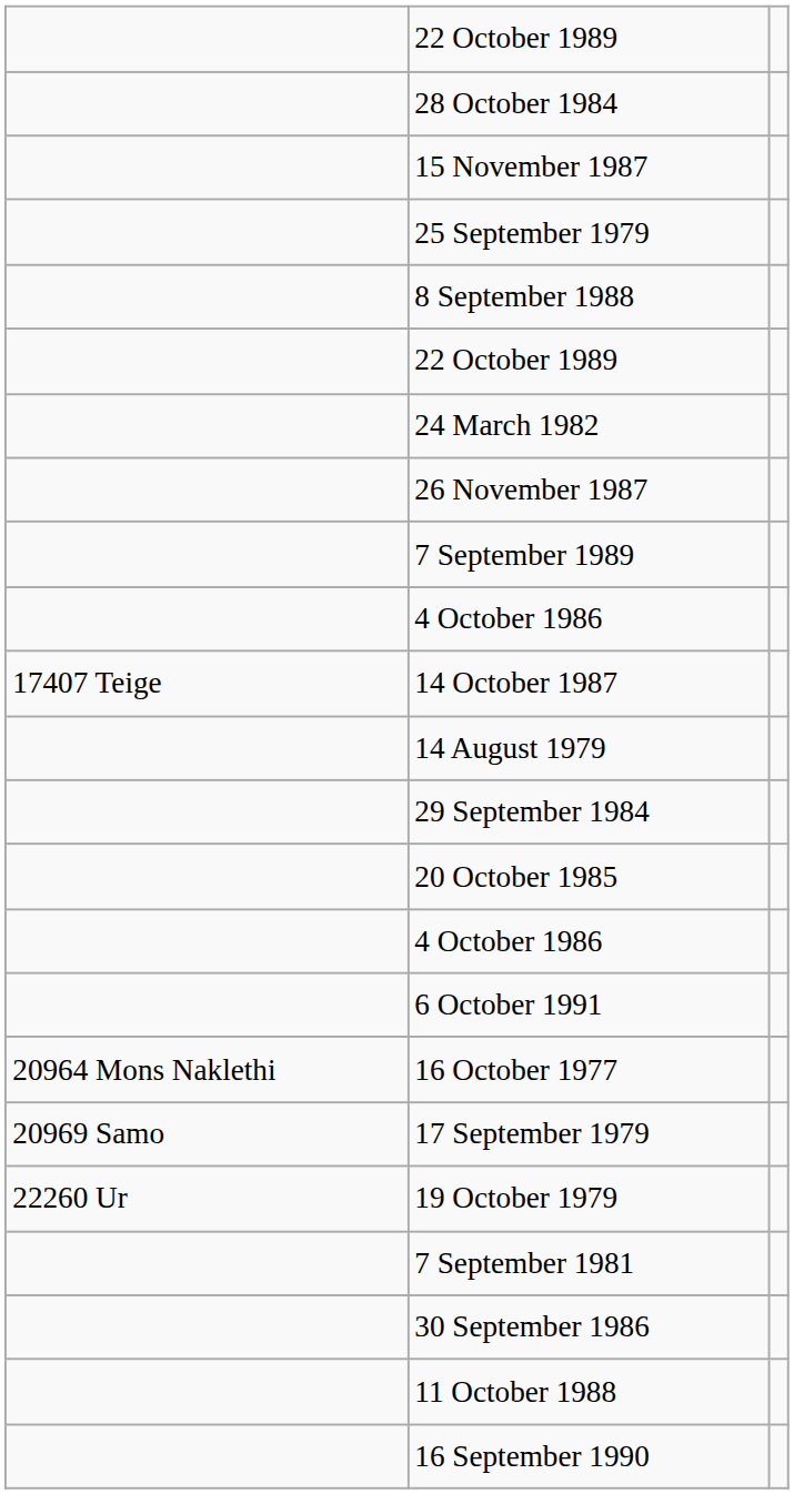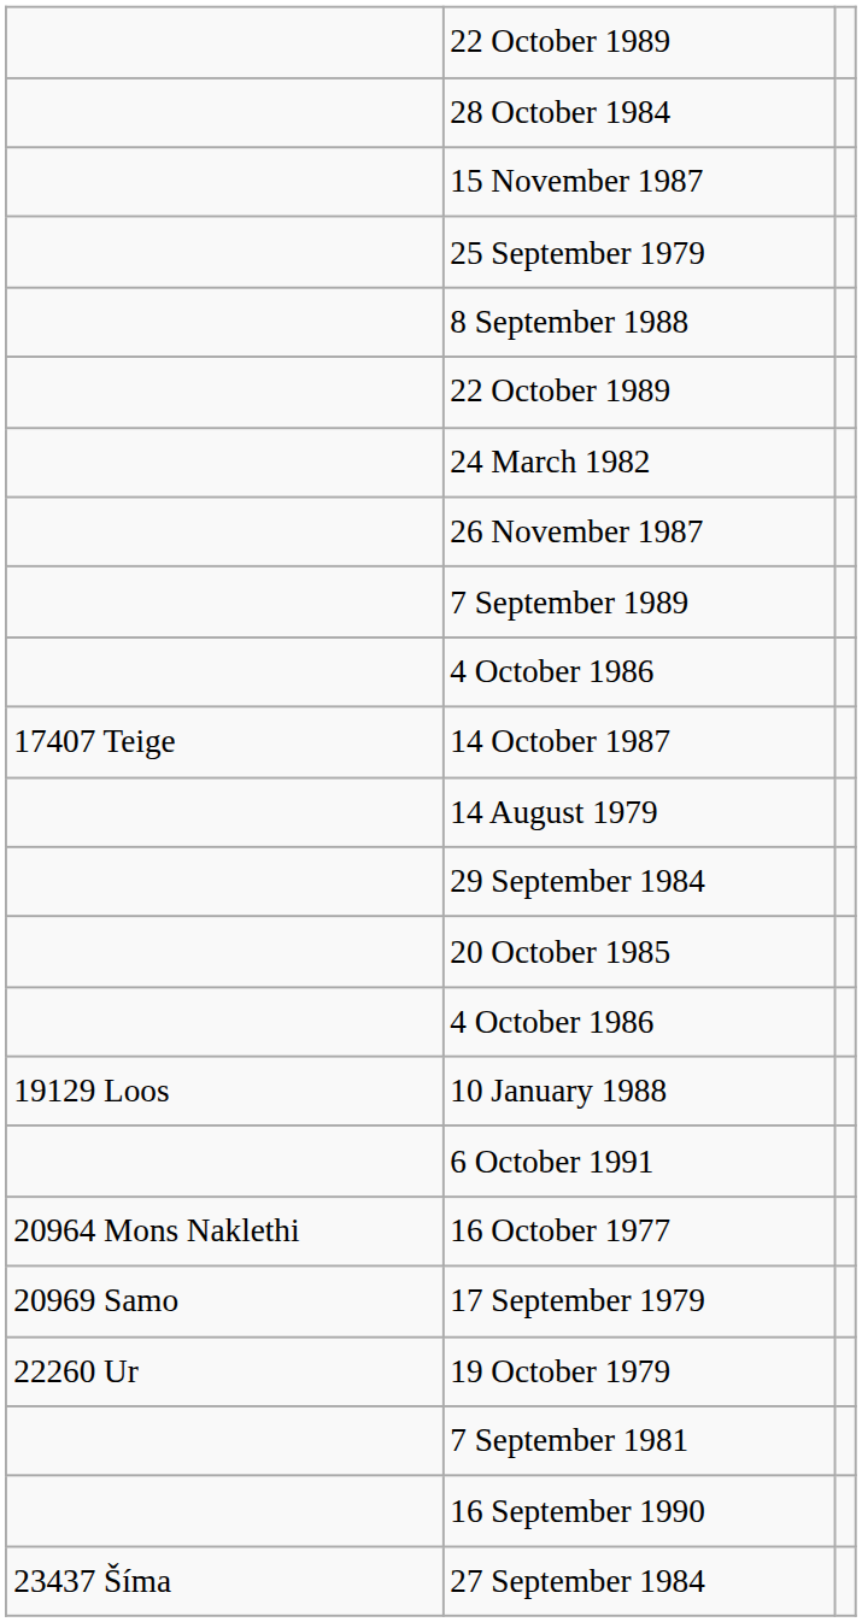 <table class="wikitable" style="font-size: 89%; float: left; width: 26em; margin-right: 1em; height: 700px">
 <tr>
 <td></td>
 <td>22 October 1989</td>
 <td></td>
 </tr>
 <tr>
 <td></td>
 <td>28 October 1984</td>
 <td></td>
 </tr>
 <tr>
 <td></td>
 <td>15 November 1987</td>
 <td></td>
 </tr>
 <tr>
 <td></td>
 <td>25 September 1979</td>
 <td></td>
 </tr>
 <tr>
 <td></td>
 <td>8 September 1988</td>
 <td></td>
 </tr>
 <tr>
 <td></td>
 <td>22 October 1989</td>
 <td></td>
 </tr>
 <tr>
 <td></td>
 <td>24 March 1982</td>
 <td></td>
 </tr>
 <tr>
 <td></td>
 <td>26 November 1987</td>
 <td></td>
 </tr>
 <tr>
 <td></td>
 <td>7 September 1989</td>
 <td></td>
 </tr>
 <tr>
 <td></td>
 <td>4 October 1986</td>
 <td></td>
 </tr>
 <tr>
 <td>17407 Teige</td>
 <td>14 October 1987</td>
 <td></td>
 </tr>
 <tr>
 <td></td>
 <td>14 August 1979</td>
 <td></td>
 </tr>
 <tr>
 <td></td>
 <td>29 September 1984</td>
 <td></td>
 </tr>
 <tr>
 <td></td>
 <td>20 October 1985</td>
 <td></td>
 </tr>
 <tr>
 <td></td>
 <td>4 October 1986</td>
 <td></td>
 </tr>
 <tr>
+<td>19129 Loos</td>
+<td>10 January 1988</td>
+<td></td>
+</tr>
+<tr>
 <td></td>
 <td>6 October 1991</td>
 <td></td>
 </tr>
 <tr>
 <td>20964 Mons Naklethi</td>
 <td>16 October 1977</td>
 <td></td>
 </tr>
 <tr>
 <td>20969 Samo</td>
 <td>17 September 1979</td>
 <td></td>
 </tr>
 <tr>
 <td>22260 Ur</td>
 <td>19 October 1979</td>
 <td></td>
 </tr>
 <tr>
 <td></td>
 <td>7 September 1981</td>
 <td></td>
 </tr>
 <tr>
 <td></td>
-<td>30 September 1986</td>
+<td>16 September 1990</td>
 <td></td>
 </tr>
 <tr>
-<td></td>
-<td>11 October 1988</td>
-<td></td>
-</tr>
-<tr>
-<td></td>
-<td>16 September 1990</td>
+<td>23437 Šíma</td>
+<td>27 September 1984</td>
 <td></td>
 </tr>
 </table>
